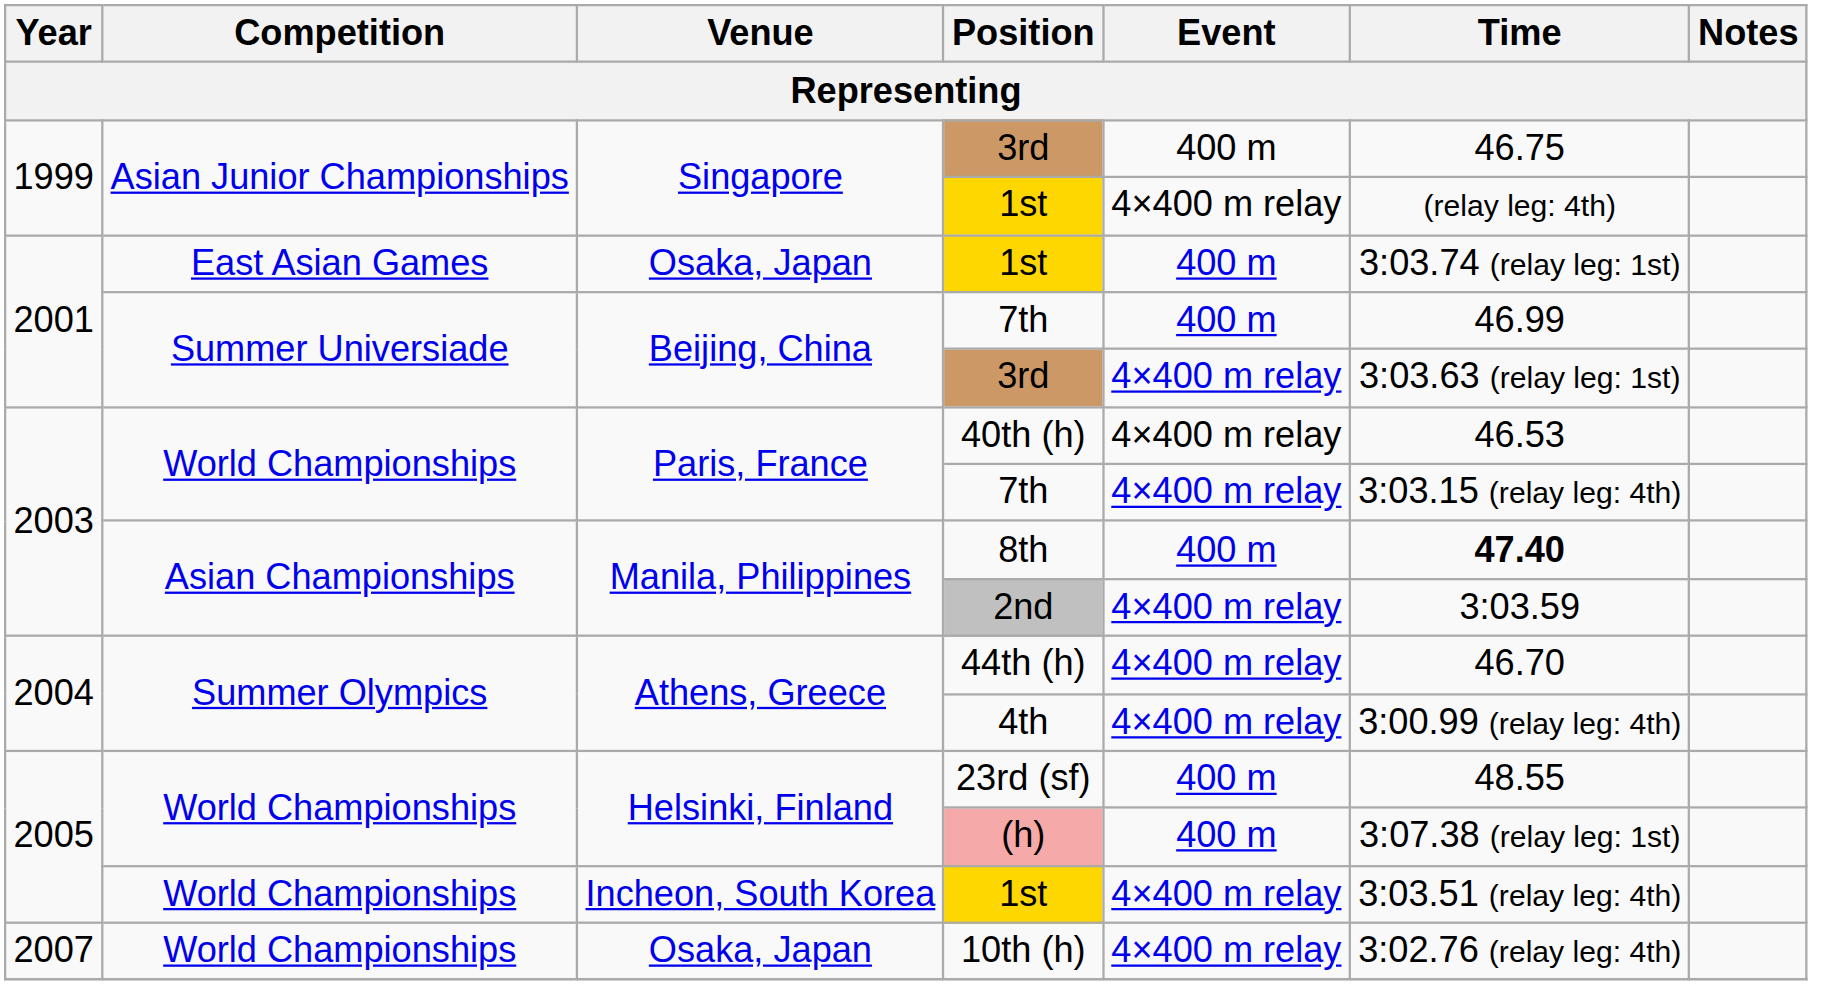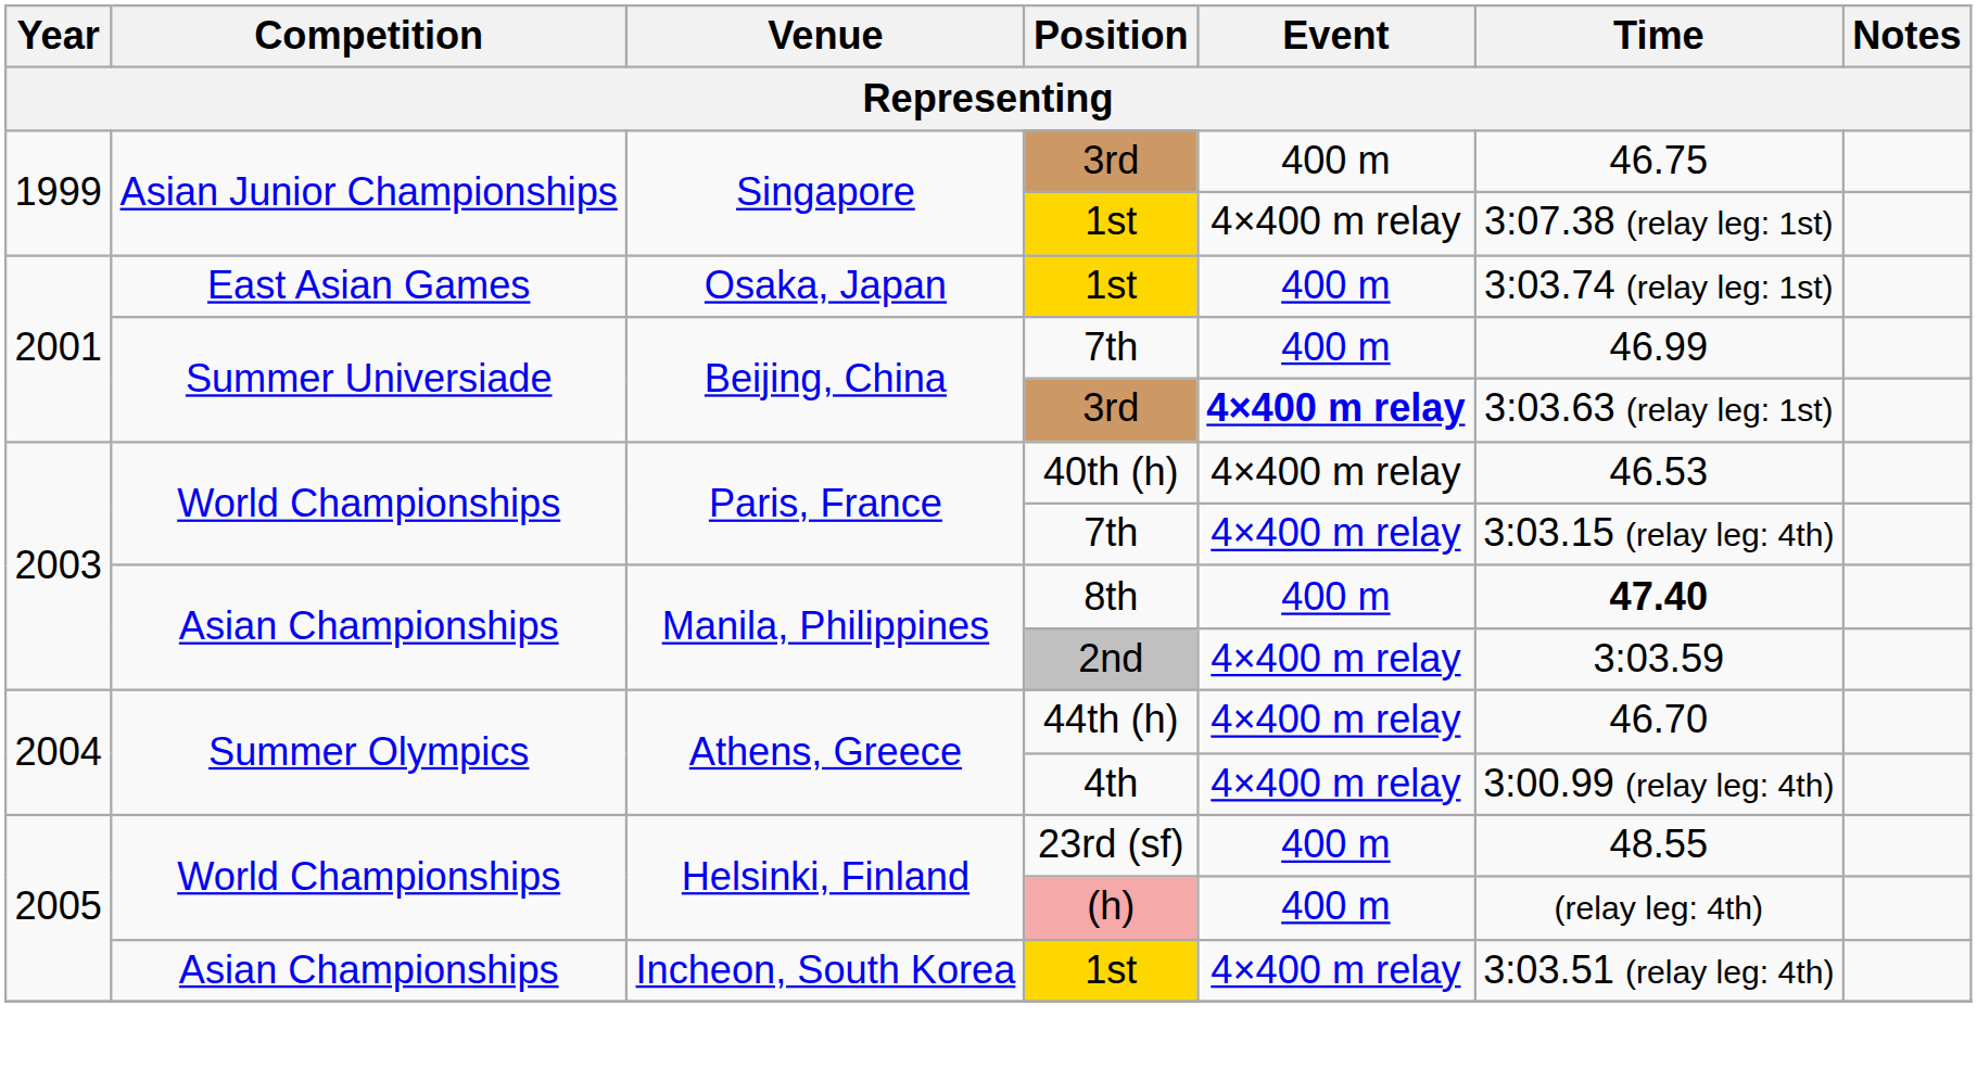 <table class="wikitable sortable" style=text-align:center>
 <tr>
 <th>Year</th>
 <th>Competition</th>
 <th>Venue</th>
 <th>Position</th>
 <th>Event</th>
 <th>Time</th>
 <th>Notes</th>
 </tr>
 <tr>
 <th colspan="7">Representing </th>
 </tr>
 <tr>
 <td rowspan=2>1999</td>
 <td rowspan=2><a href='#'>Asian Junior Championships</a></td>
 <td rowspan=2><a href='#'>Singapore</a></td>
 <td bgcolor="cc9966">3rd</td>
 <td>400 m</td>
 <td>46.75</td>
 <td></td>
 </tr>
 <tr>
 <td bgcolor="gold">1st</td>
 <td>4×400 m relay</td>
-<td> <small>(relay leg: 4th)</small></td>
+<td>3:07.38 <small>(relay leg: 1st)</small></td>
 <td></td>
 </tr>
 <tr>
 <td rowspan=3>2001</td>
 <td><a href='#'>East Asian Games</a></td>
 <td><a href='#'>Osaka, Japan</a></td>
 <td bgcolor="gold">1st</td>
 <td><a href='#'>400 m</a></td>
 <td>3:03.74 <small>(relay leg: 1st)</small></td>
 <td></td>
 </tr>
 <tr>
 <td rowspan=2><a href='#'>Summer Universiade</a></td>
 <td rowspan=2><a href='#'>Beijing, China</a></td>
 <td>7th</td>
 <td><a href='#'>400 m</a></td>
 <td>46.99</td>
 <td></td>
 </tr>
 <tr>
 <td bgcolor="cc9966">3rd</td>
-<td><a href='#'>4×400 m relay</a></td>
+<td><strong><a href='#'>4×400 m relay</a></strong></td>
 <td>3:03.63 <small>(relay leg: 1st)</small></td>
 <td></td>
 </tr>
 <tr>
 <td rowspan=4>2003</td>
 <td rowspan=2><a href='#'>World Championships</a></td>
 <td rowspan=2><a href='#'>Paris, France</a></td>
 <td>40th (h)</td>
 <td>4×400 m relay</td>
 <td>46.53</td>
 <td></td>
 </tr>
 <tr>
 <td>7th</td>
 <td><a href='#'>4×400 m relay</a></td>
 <td>3:03.15 <small>(relay leg: 4th)</small></td>
 <td></td>
 </tr>
 <tr>
 <td rowspan=2><a href='#'>Asian Championships</a></td>
 <td rowspan=2><a href='#'>Manila, Philippines</a></td>
 <td>8th</td>
 <td><a href='#'>400 m</a></td>
 <td><strong>47.40</strong></td>
 <td></td>
 </tr>
 <tr>
 <td bgcolor="silver">2nd</td>
 <td><a href='#'>4×400 m relay</a></td>
 <td>3:03.59</td>
 <td></td>
 </tr>
 <tr>
 <td rowspan=2>2004</td>
 <td rowspan=2><a href='#'>Summer Olympics</a></td>
 <td rowspan=2><a href='#'>Athens, Greece</a></td>
 <td>44th (h)</td>
 <td><a href='#'>4×400 m relay</a></td>
 <td>46.70</td>
 <td></td>
 </tr>
 <tr>
 <td>4th</td>
 <td><a href='#'>4×400 m relay</a></td>
 <td>3:00.99 <small>(relay leg: 4th)</small></td>
 <td></td>
 </tr>
 <tr>
 <td rowspan=3>2005</td>
 <td rowspan=2><a href='#'>World Championships</a></td>
 <td rowspan=2><a href='#'>Helsinki, Finland</a></td>
 <td>23rd (sf)</td>
 <td><a href='#'>400 m</a></td>
 <td>48.55</td>
 <td></td>
 </tr>
 <tr>
 <td bgcolor=f5a9a9> (h)</td>
 <td><a href='#'>400 m</a></td>
-<td>3:07.38 <small>(relay leg: 1st)</small></td>
+<td> <small>(relay leg: 4th)</small></td>
 <td></td>
 </tr>
 <tr>
-<td><a href='#'>World Championships</a></td>
+<td><a href='#'>Asian Championships</a></td>
 <td><a href='#'>Incheon, South Korea</a></td>
 <td bgcolor="gold">1st</td>
 <td><a href='#'>4×400 m relay</a></td>
 <td>3:03.51 <small>(relay leg: 4th)</small></td>
 <td></td>
 </tr>
 <tr>
-<td>2007</td>
-<td><a href='#'>World Championships</a></td>
-<td><a href='#'>Osaka, Japan</a></td>
-<td>10th (h)</td>
-<td><a href='#'>4×400 m relay</a></td>
-<td>3:02.76 <small>(relay leg: 4th)</small></td>
-<td></td>
-</tr>
-<tr>
 </tr>
 </table>
